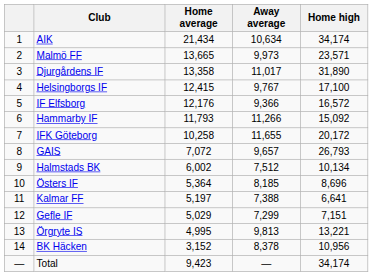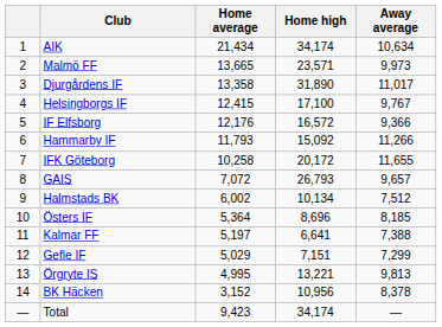 <table class="wikitable" style="text-align: center;">
 <tr>
 <th style="width: 40px;"></th>
 <th style="width: 200px;">Club</th>
 <th style="width: 100px;">Home average</th>
+<th style="width: 100px;">Home high</th>
 <th style="width: 100px;">Away average</th>
-<th style="width: 100px;">Home high</th>
 </tr>
 <tr>
 <td>1</td>
 <td style="text-align: left;"><a href='#'>AIK</a></td>
 <td>21,434</td>
+<td>34,174</td>
 <td>10,634</td>
-<td>34,174</td>
 </tr>
 <tr>
 <td>2</td>
 <td style="text-align: left;"><a href='#'>Malmö FF</a></td>
 <td>13,665</td>
+<td>23,571</td>
 <td>9,973</td>
-<td>23,571</td>
 </tr>
 <tr>
 <td>3</td>
 <td style="text-align: left;"><a href='#'>Djurgårdens IF</a></td>
 <td>13,358</td>
+<td>31,890</td>
 <td>11,017</td>
-<td>31,890</td>
 </tr>
 <tr>
 <td>4</td>
 <td style="text-align: left;"><a href='#'>Helsingborgs IF</a></td>
 <td>12,415</td>
+<td>17,100</td>
 <td>9,767</td>
-<td>17,100</td>
 </tr>
 <tr>
 <td>5</td>
 <td style="text-align: left;"><a href='#'>IF Elfsborg</a></td>
 <td>12,176</td>
+<td>16,572</td>
 <td>9,366</td>
-<td>16,572</td>
 </tr>
 <tr>
 <td>6</td>
 <td style="text-align: left;"><a href='#'>Hammarby IF</a></td>
 <td>11,793</td>
+<td>15,092</td>
 <td>11,266</td>
-<td>15,092</td>
 </tr>
 <tr>
 <td>7</td>
 <td style="text-align: left;"><a href='#'>IFK Göteborg</a></td>
 <td>10,258</td>
+<td>20,172</td>
 <td>11,655</td>
-<td>20,172</td>
 </tr>
 <tr>
 <td>8</td>
 <td style="text-align: left;"><a href='#'>GAIS</a></td>
 <td>7,072</td>
+<td>26,793</td>
 <td>9,657</td>
-<td>26,793</td>
 </tr>
 <tr>
 <td>9</td>
 <td style="text-align: left;"><a href='#'>Halmstads BK</a></td>
 <td>6,002</td>
+<td>10,134</td>
 <td>7,512</td>
-<td>10,134</td>
 </tr>
 <tr>
 <td>10</td>
 <td style="text-align: left;"><a href='#'>Östers IF</a></td>
 <td>5,364</td>
+<td>8,696</td>
 <td>8,185</td>
-<td>8,696</td>
 </tr>
 <tr>
 <td>11</td>
 <td style="text-align: left;"><a href='#'>Kalmar FF</a></td>
 <td>5,197</td>
+<td>6,641</td>
 <td>7,388</td>
-<td>6,641</td>
 </tr>
 <tr>
 <td>12</td>
 <td style="text-align: left;"><a href='#'>Gefle IF</a></td>
 <td>5,029</td>
+<td>7,151</td>
 <td>7,299</td>
-<td>7,151</td>
 </tr>
 <tr>
 <td>13</td>
 <td style="text-align: left;"><a href='#'>Örgryte IS</a></td>
 <td>4,995</td>
+<td>13,221</td>
 <td>9,813</td>
-<td>13,221</td>
 </tr>
 <tr>
 <td>14</td>
 <td style="text-align: left;"><a href='#'>BK Häcken</a></td>
 <td>3,152</td>
+<td>10,956</td>
 <td>8,378</td>
-<td>10,956</td>
 </tr>
 <tr>
 <td>—</td>
 <td style="text-align: left;">Total</td>
 <td>9,423</td>
+<td>34,174</td>
 <td>—</td>
-<td>34,174</td>
 </tr>
 </table>
